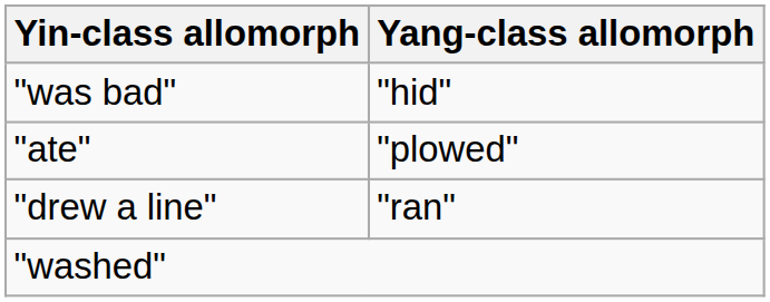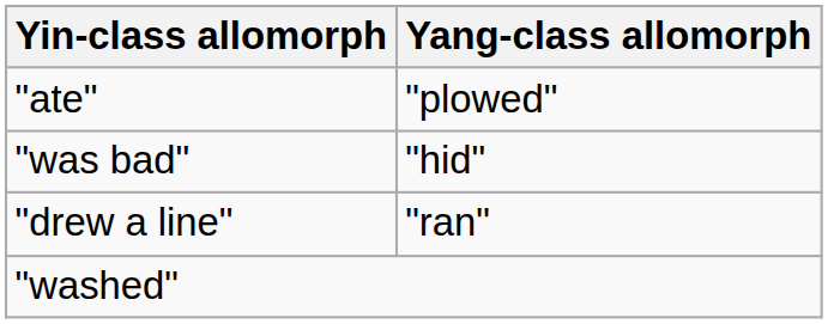 <table class="wikitable">
 <tr>
 <th>Yin-class allomorph</th>
 <th>Yang-class allomorph</th>
 </tr>
 <tr>
+<td>  "ate"</td>
+<td>  "plowed"</td>
+</tr>
+<tr>
 <td>  "was bad"</td>
 <td>  "hid"</td>
-</tr>
-<tr>
-<td>  "ate"</td>
-<td>  "plowed"</td>
 </tr>
 <tr>
 <td>  "drew a line"</td>
 <td>  "ran"</td>
 </tr>
 <tr>
 <td colspan="2"><div>   "washed" </div></td>
 </tr>
 </table>
